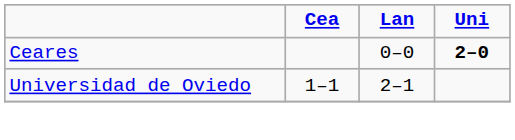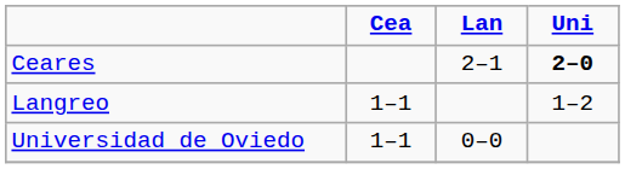 <table style="font-size: 90%; text-align: center" class="wikitable">
 <tr>
 <td width=165></td>
 <td align="center" width=40><strong><a href='#'>Cea</a></strong></td>
 <td width=40><strong><a href='#'>Lan</a></strong></td>
 <td width=40><strong><a href='#'>Uni</a></strong></td>
 </tr>
 <tr>
 <td align=left><a href='#'>Ceares</a></td>
 <td></td>
-<td> 0–0</td>
+<td> 2–1</td>
 <td><strong> 2–0</strong></td>
+</tr>
+<tr>
+<td align=left><a href='#'>Langreo</a></td>
+<td> 1–1</td>
+<td></td>
+<td> 1–2</td>
 </tr>
 <tr>
 <td align=left><a href='#'>Universidad de Oviedo</a></td>
 <td> 1–1</td>
-<td> 2–1</td>
+<td> 0–0</td>
 <td></td>
 </tr>
 <tr>
 </tr>
 </table>
